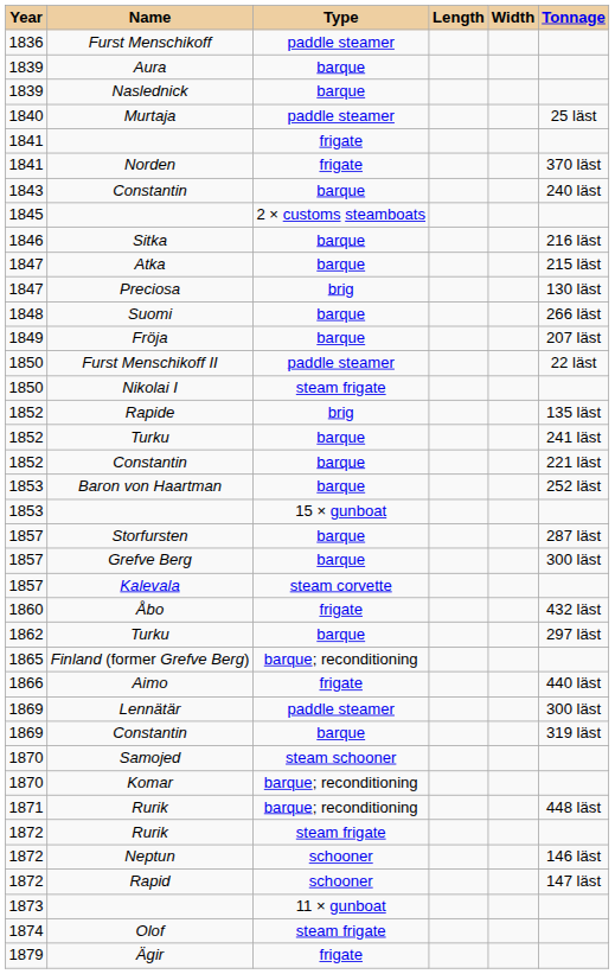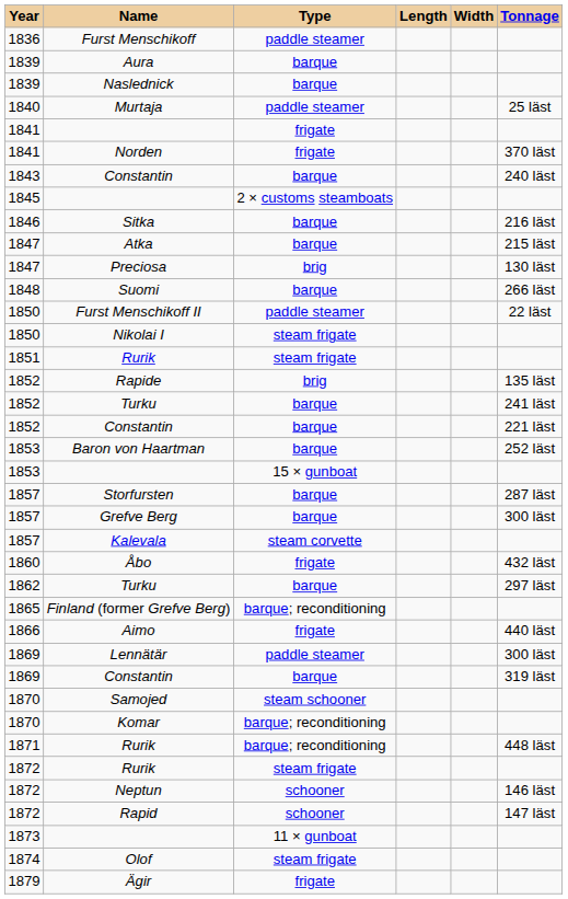 <table class="wikitable">
 <tr>
 <th align="center" style="background:#EECFA1">Year</th>
 <th style="background:#EECFA1">Name</th>
 <th style="background:#EECFA1">Type</th>
 <th style="background:#EECFA1">Length</th>
 <th style="background:#EECFA1">Width</th>
 <th style="background:#EECFA1"><a href='#'>Tonnage</a></th>
 </tr>
 <tr>
 <td align="left">1836</td>
 <td align="center"><em>Furst Menschikoff</em></td>
 <td align="center"><a href='#'>paddle steamer</a></td>
 <td align="center"></td>
 <td align="center"></td>
 <td align="center"></td>
 </tr>
 <tr>
 <td align="left">1839</td>
 <td align="center"><em>Aura</em></td>
 <td align="center"><a href='#'>barque</a></td>
 <td align="center"></td>
 <td align="center"></td>
 <td align="center"></td>
 </tr>
 <tr>
 <td align="left">1839</td>
 <td align="center"><em>Naslednick</em></td>
 <td align="center"><a href='#'>barque</a></td>
 <td align="center"></td>
 <td align="center"></td>
 <td align="center"></td>
 </tr>
 <tr>
 <td align="left">1840</td>
 <td align="center"><em>Murtaja</em></td>
 <td align="center"><a href='#'>paddle steamer</a></td>
 <td align="center"></td>
 <td align="center"></td>
 <td align="center">25 läst</td>
 </tr>
 <tr>
 <td align="left">1841</td>
 <td align="center"></td>
 <td align="center"><a href='#'>frigate</a></td>
 <td align="center"></td>
 <td align="center"></td>
 <td align="center"></td>
 </tr>
 <tr>
 <td align="left">1841</td>
 <td align="center"><em>Norden</em></td>
 <td align="center"><a href='#'>frigate</a></td>
 <td align="center"></td>
 <td align="center"></td>
 <td align="center">370 läst</td>
 </tr>
 <tr>
 <td align="left">1843</td>
 <td align="center"><em>Constantin</em></td>
 <td align="center"><a href='#'>barque</a></td>
 <td align="center"></td>
 <td align="center"></td>
 <td align="center">240 läst</td>
 </tr>
 <tr>
 <td align="left">1845</td>
 <td align="center"></td>
 <td align="center">2 × <a href='#'>customs</a> <a href='#'>steamboats</a></td>
 <td align="center"></td>
 <td align="center"></td>
 <td align="center"></td>
 </tr>
 <tr>
 <td align="left">1846</td>
 <td align="center"><em>Sitka</em></td>
 <td align="center"><a href='#'>barque</a></td>
 <td align="center"></td>
 <td align="center"></td>
 <td align="center">216 läst</td>
 </tr>
 <tr>
 <td align="left">1847</td>
 <td align="center"><em>Atka</em></td>
 <td align="center"><a href='#'>barque</a></td>
 <td align="center"></td>
 <td align="center"></td>
 <td align="center">215 läst</td>
 </tr>
 <tr>
 <td align="left">1847</td>
 <td align="center"><em>Preciosa</em></td>
 <td align="center"><a href='#'>brig</a></td>
 <td align="center"></td>
 <td align="center"></td>
 <td align="center">130 läst</td>
 </tr>
 <tr>
 <td align="left">1848</td>
 <td align="center"><em>Suomi</em></td>
 <td align="center"><a href='#'>barque</a></td>
 <td align="center"></td>
 <td align="center"></td>
 <td align="center">266 läst</td>
 </tr>
 <tr>
-<td align="left">1849</td>
-<td align="center"><em>Fröja</em></td>
-<td align="center"><a href='#'>barque</a></td>
-<td align="center"></td>
-<td align="center"></td>
-<td align="center">207 läst</td>
-</tr>
-<tr>
 <td align="left">1850</td>
 <td align="center"><em>Furst Menschikoff II</em></td>
 <td align="center"><a href='#'>paddle steamer</a></td>
 <td align="center"></td>
 <td align="center"></td>
 <td align="center">22 läst</td>
 </tr>
 <tr>
 <td align="left">1850</td>
 <td align="center"><em>Nikolai I</em></td>
+<td align="center"><a href='#'>steam frigate</a></td>
+<td align="center"></td>
+<td align="center"></td>
+<td align="center"></td>
+</tr>
+<tr>
+<td align="left">1851</td>
+<td align="center"><em><a href='#'>Rurik</a></em></td>
 <td align="center"><a href='#'>steam frigate</a></td>
 <td align="center"></td>
 <td align="center"></td>
 <td align="center"></td>
 </tr>
 <tr>
 <td align="left">1852</td>
 <td align="center"><em>Rapide</em></td>
 <td align="center"><a href='#'>brig</a></td>
 <td align="center"></td>
 <td align="center"></td>
 <td align="center">135 läst</td>
 </tr>
 <tr>
 <td align="left">1852</td>
 <td align="center"><em>Turku</em></td>
 <td align="center"><a href='#'>barque</a></td>
 <td align="center"></td>
 <td align="center"></td>
 <td align="center">241 läst</td>
 </tr>
 <tr>
 <td align="left">1852</td>
 <td align="center"><em>Constantin</em></td>
 <td align="center"><a href='#'>barque</a></td>
 <td align="center"></td>
 <td align="center"></td>
 <td align="center">221 läst</td>
 </tr>
 <tr>
 <td align="left">1853</td>
 <td align="center"><em>Baron von Haartman</em></td>
 <td align="center"><a href='#'>barque</a></td>
 <td align="center"></td>
 <td align="center"></td>
 <td align="center">252 läst</td>
 </tr>
 <tr>
 <td align="left">1853</td>
 <td align="center"></td>
 <td align="center">15 × <a href='#'>gunboat</a></td>
 <td align="center"></td>
 <td align="center"></td>
 <td align="center"></td>
 </tr>
 <tr>
 <td align="left">1857</td>
 <td align="center"><em>Storfursten</em></td>
 <td align="center"><a href='#'>barque</a></td>
 <td align="center"></td>
 <td align="center"></td>
 <td align="center">287 läst</td>
 </tr>
 <tr>
 <td align="left">1857</td>
 <td align="center"><em>Grefve Berg</em></td>
 <td align="center"><a href='#'>barque</a></td>
 <td align="center"></td>
 <td align="center"></td>
 <td align="center">300 läst</td>
 </tr>
 <tr>
 <td align="left">1857</td>
 <td align="center"><em><a href='#'>Kalevala</a></em></td>
 <td align="center"><a href='#'>steam corvette</a></td>
 <td align="center"></td>
 <td align="center"></td>
 <td align="center"></td>
 </tr>
 <tr>
 <td align="left">1860</td>
 <td align="center"><em>Åbo</em></td>
 <td align="center"><a href='#'>frigate</a></td>
 <td align="center"></td>
 <td align="center"></td>
 <td align="center">432 läst</td>
 </tr>
 <tr>
 <td align="left">1862</td>
 <td align="center"><em>Turku</em></td>
 <td align="center"><a href='#'>barque</a></td>
 <td align="center"></td>
 <td align="center"></td>
 <td align="center">297 läst</td>
 </tr>
 <tr>
 <td align="left">1865</td>
 <td align="center"><em>Finland</em> (former <em>Grefve Berg</em>)</td>
 <td align="center"><a href='#'>barque</a>; reconditioning</td>
 <td align="center"></td>
 <td align="center"></td>
 <td align="center"></td>
 </tr>
 <tr>
 <td align="left">1866</td>
 <td align="center"><em>Aimo</em></td>
 <td align="center"><a href='#'>frigate</a></td>
 <td align="center"></td>
 <td align="center"></td>
 <td align="center">440 läst</td>
 </tr>
 <tr>
 <td align="left">1869</td>
 <td align="center"><em>Lennätär</em></td>
 <td align="center"><a href='#'>paddle steamer</a></td>
 <td align="center"></td>
 <td align="center"></td>
 <td align="center">300 läst</td>
 </tr>
 <tr>
 <td align="left">1869</td>
 <td align="center"><em>Constantin</em></td>
 <td align="center"><a href='#'>barque</a></td>
 <td align="center"></td>
 <td align="center"></td>
 <td align="center">319 läst</td>
 </tr>
 <tr>
 <td align="left">1870</td>
 <td align="center"><em>Samojed</em></td>
 <td align="center"><a href='#'>steam schooner</a></td>
 <td align="center"></td>
 <td align="center"></td>
 <td align="center"></td>
 </tr>
 <tr>
 <td align="left">1870</td>
 <td align="center"><em>Komar</em></td>
 <td align="center"><a href='#'>barque</a>; reconditioning</td>
 <td align="center"></td>
 <td align="center"></td>
 <td align="center"></td>
 </tr>
 <tr>
 <td align="left">1871</td>
 <td align="center"><em>Rurik</em></td>
 <td align="center"><a href='#'>barque</a>; reconditioning</td>
 <td align="center"></td>
 <td align="center"></td>
 <td align="center">448 läst</td>
 </tr>
 <tr>
 <td align="left">1872</td>
 <td align="center"><em>Rurik</em></td>
 <td align="center"><a href='#'>steam frigate</a></td>
 <td align="center"></td>
 <td align="center"></td>
 <td align="center"></td>
 </tr>
 <tr>
 <td align="left">1872</td>
 <td align="center"><em>Neptun</em></td>
 <td align="center"><a href='#'>schooner</a></td>
 <td align="center"></td>
 <td align="center"></td>
 <td align="center">146 läst</td>
 </tr>
 <tr>
 <td align="left">1872</td>
 <td align="center"><em>Rapid</em></td>
 <td align="center"><a href='#'>schooner</a></td>
 <td align="center"></td>
 <td align="center"></td>
 <td align="center">147 läst</td>
 </tr>
 <tr>
 <td align="left">1873</td>
 <td align="center"></td>
 <td align="center">11 × <a href='#'>gunboat</a></td>
 <td align="center"></td>
 <td align="center"></td>
 <td align="center"></td>
 </tr>
 <tr>
 <td align="left">1874</td>
 <td align="center"><em>Olof</em></td>
 <td align="center"><a href='#'>steam frigate</a></td>
 <td align="center"></td>
 <td align="center"></td>
 <td align="center"></td>
 </tr>
 <tr>
 <td align="left">1879</td>
 <td align="center"><em>Ägir</em></td>
 <td align="center"><a href='#'>frigate</a></td>
 <td align="center"></td>
 <td align="center"></td>
 <td align="center"></td>
 </tr>
 </table>
